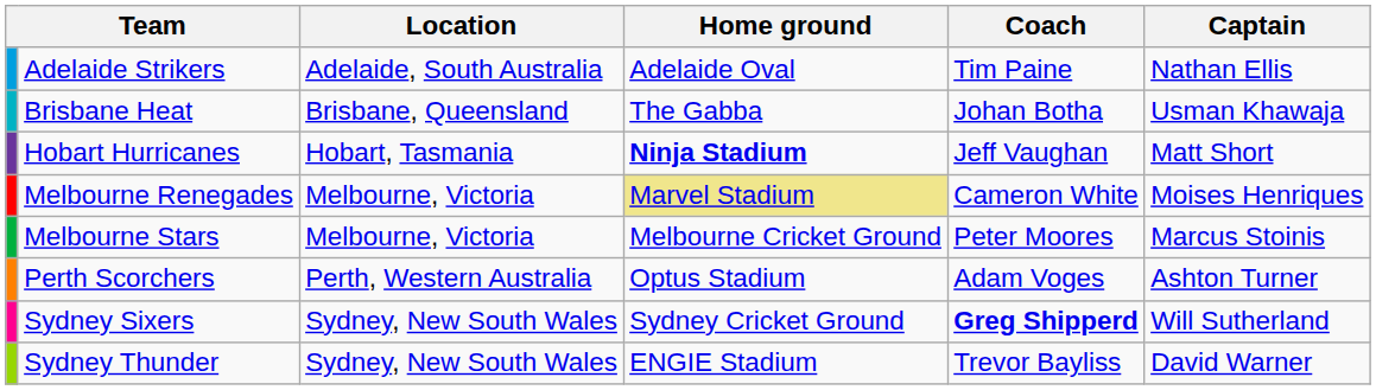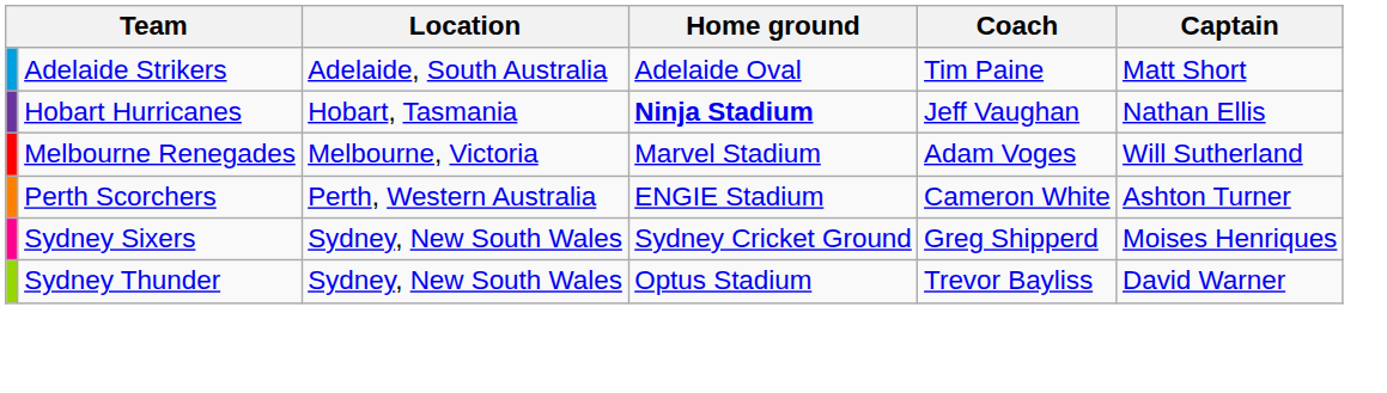 <table class="wikitable">
 <tr>
 <th colspan="2">Team</th>
 <th>Location</th>
 <th>Home ground</th>
 <th>Coach</th>
 <th>Captain</th>
 </tr>
 <tr>
 <td style="background:#009FDF;"></td>
 <td><a href='#'>Adelaide Strikers</a></td>
 <td><a href='#'>Adelaide</a>, <a href='#'>South Australia</a></td>
 <td><a href='#'>Adelaide Oval</a></td>
 <td><a href='#'>Tim Paine</a></td>
-<td><a href='#'>Nathan Ellis</a></td>
-</tr>
-<tr>
-<td style="background:#00B3C4;"></td>
-<td><a href='#'>Brisbane Heat</a></td>
-<td><a href='#'>Brisbane</a>, <a href='#'>Queensland</a></td>
-<td><a href='#'>The Gabba</a></td>
-<td><a href='#'>Johan Botha</a></td>
-<td><a href='#'>Usman Khawaja</a></td>
+<td><a href='#'>Matt Short</a></td>
 </tr>
 <tr>
 <td style="background:#69359C;"></td>
 <td><a href='#'>Hobart Hurricanes</a></td>
 <td><a href='#'>Hobart</a>, <a href='#'>Tasmania</a></td>
 <td><strong><a href='#'>Ninja Stadium</a></strong></td>
 <td><a href='#'>Jeff Vaughan</a></td>
-<td><a href='#'>Matt Short</a></td>
+<td><a href='#'>Nathan Ellis</a></td>
 </tr>
 <tr>
 <td style="background:red;"></td>
 <td><a href='#'>Melbourne Renegades</a></td>
 <td><a href='#'>Melbourne</a>, <a href='#'>Victoria</a></td>
-<td style="background: khaki;"><a href='#'>Marvel Stadium</a></td>
-<td><a href='#'>Cameron White</a></td>
-<td><a href='#'>Moises Henriques</a></td>
-</tr>
-<tr>
-<td style="background:#00B13F;"></td>
-<td><a href='#'>Melbourne Stars</a></td>
-<td><a href='#'>Melbourne</a>, <a href='#'>Victoria</a></td>
-<td><a href='#'>Melbourne Cricket Ground</a></td>
-<td><a href='#'>Peter Moores</a></td>
-<td><a href='#'>Marcus Stoinis</a></td>
+<td><a href='#'>Marvel Stadium</a></td>
+<td><a href='#'>Adam Voges</a></td>
+<td><a href='#'>Will Sutherland</a></td>
 </tr>
 <tr>
 <td style="background:#FF8000;"></td>
 <td><a href='#'>Perth Scorchers</a></td>
 <td><a href='#'>Perth</a>, <a href='#'>Western Australia</a></td>
-<td><a href='#'>Optus Stadium</a></td>
-<td><a href='#'>Adam Voges</a></td>
+<td><a href='#'>ENGIE Stadium</a></td>
+<td><a href='#'>Cameron White</a></td>
 <td><a href='#'>Ashton Turner</a></td>
 </tr>
 <tr>
 <td style="background:#FF0090;"></td>
 <td><a href='#'>Sydney Sixers</a></td>
 <td><a href='#'>Sydney</a>, <a href='#'>New South Wales</a></td>
 <td><a href='#'>Sydney Cricket Ground</a></td>
-<td><strong><a href='#'>Greg Shipperd</a></strong></td>
-<td><a href='#'>Will Sutherland</a></td>
+<td><a href='#'>Greg Shipperd</a></td>
+<td><a href='#'>Moises Henriques</a></td>
 </tr>
 <tr>
 <td style="background:#96D701;"></td>
 <td><a href='#'>Sydney Thunder</a></td>
 <td><a href='#'>Sydney</a>, <a href='#'>New South Wales</a></td>
-<td><a href='#'>ENGIE Stadium</a></td>
+<td><a href='#'>Optus Stadium</a></td>
 <td><a href='#'>Trevor Bayliss</a></td>
 <td><a href='#'>David Warner</a></td>
 </tr>
 </table>
